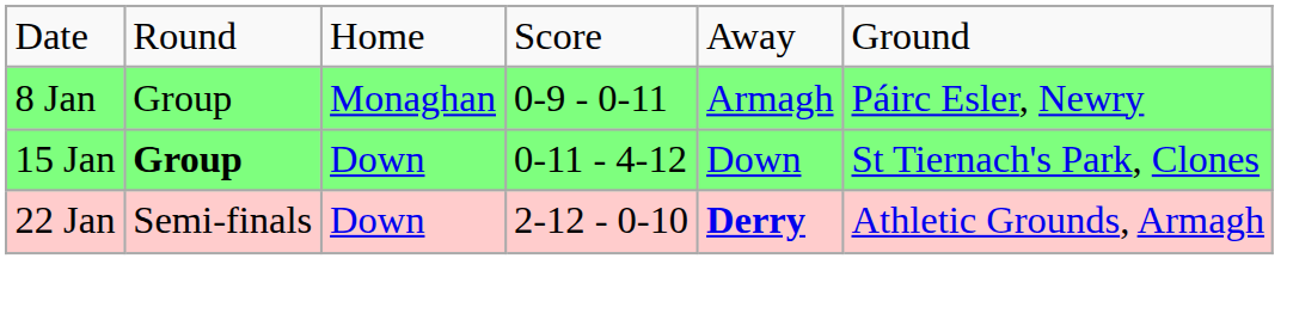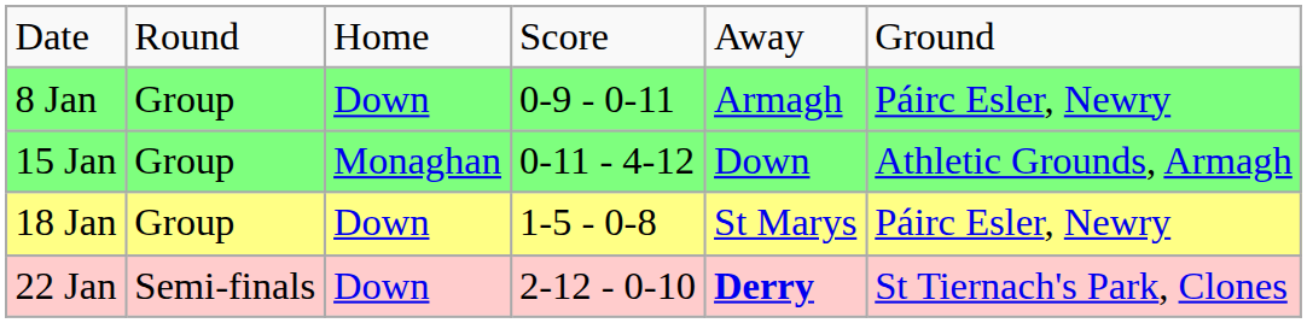 <table class="wikitable">
 <tr>
 <td>Date</td>
 <td>Round</td>
 <td>Home</td>
 <td>Score</td>
 <td>Away</td>
 <td>Ground</td>
 </tr>
 <tr bgcolor="#7eff7e">
 <td>8 Jan</td>
 <td>Group</td>
-<td><a href='#'>Monaghan</a></td>
+<td><a href='#'>Down</a></td>
 <td>0-9 - 0-11</td>
 <td><a href='#'>Armagh</a></td>
 <td><a href='#'>Páirc Esler</a>, <a href='#'>Newry</a></td>
 </tr>
 <tr bgcolor="#7eff7e">
 <td>15 Jan</td>
-<td><strong>Group</strong></td>
-<td><a href='#'>Down</a></td>
+<td>Group</td>
+<td><a href='#'>Monaghan</a></td>
 <td>0-11 - 4-12</td>
 <td><a href='#'>Down</a></td>
-<td><a href='#'>St Tiernach's Park</a>, <a href='#'>Clones</a></td>
+<td><a href='#'>Athletic Grounds</a>, <a href='#'>Armagh</a></td>
+</tr>
+<tr bgcolor="#ffff85">
+<td>18 Jan</td>
+<td>Group</td>
+<td><a href='#'>Down</a></td>
+<td>1-5 - 0-8</td>
+<td><a href='#'>St Marys</a></td>
+<td><a href='#'>Páirc Esler</a>, <a href='#'>Newry</a></td>
 </tr>
 <tr bgcolor="#FFCCCC">
 <td>22 Jan</td>
 <td>Semi-finals</td>
 <td><a href='#'>Down</a></td>
 <td>2-12 - 0-10</td>
 <td><strong><a href='#'>Derry</a></strong></td>
-<td><a href='#'>Athletic Grounds</a>, <a href='#'>Armagh</a></td>
+<td><a href='#'>St Tiernach's Park</a>, <a href='#'>Clones</a></td>
 </tr>
 </table>
